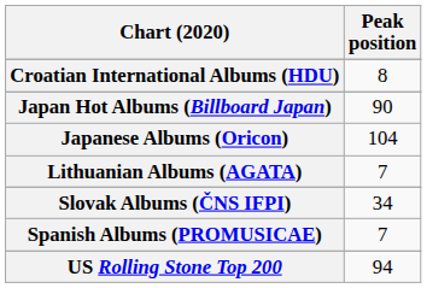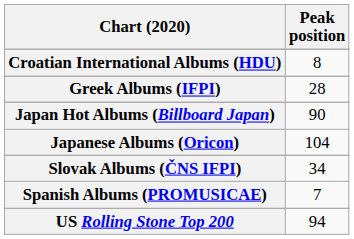 <table class="wikitable sortable plainrowheaders" style="text-align:center">
 <tr>
 <th scope="col">Chart (2020)</th>
 <th scope="col">Peak<br>position</th>
 </tr>
 <tr>
 </tr>
 <tr>
 </tr>
 <tr>
 </tr>
 <tr>
 </tr>
 <tr>
 </tr>
 <tr>
 <th scope="row">Croatian International Albums (<a href='#'>HDU</a>)</th>
 <td>8</td>
 </tr>
 <tr>
 </tr>
 <tr>
 </tr>
 <tr>
 </tr>
 <tr>
 </tr>
 <tr>
+<th scope="row">Greek Albums (<a href='#'>IFPI</a>)</th>
+<td>28</td>
+</tr>
+<tr>
 </tr>
 <tr>
 </tr>
 <tr>
 <th scope="row">Japan Hot Albums (<em><a href='#'>Billboard Japan</a></em>)</th>
 <td>90</td>
 </tr>
 <tr>
 <th scope="row">Japanese Albums (<a href='#'>Oricon</a>)</th>
 <td>104</td>
-</tr>
-<tr>
-<th scope="row">Lithuanian Albums (<a href='#'>AGATA</a>)</th>
-<td>7</td>
 </tr>
 <tr>
 </tr>
 <tr>
 </tr>
 <tr>
 </tr>
 <tr>
 </tr>
 <tr>
 </tr>
 <tr>
 <th scope="row">Slovak Albums (<a href='#'>ČNS IFPI</a>)</th>
 <td>34</td>
 </tr>
 <tr>
 <th scope="row">Spanish Albums (<a href='#'>PROMUSICAE</a>)</th>
 <td>7</td>
 </tr>
 <tr>
 </tr>
 <tr>
 </tr>
 <tr>
 </tr>
 <tr>
 </tr>
 <tr>
 <th scope="row">US <em><a href='#'>Rolling Stone Top 200</a></em></th>
 <td>94</td>
 </tr>
 </table>
